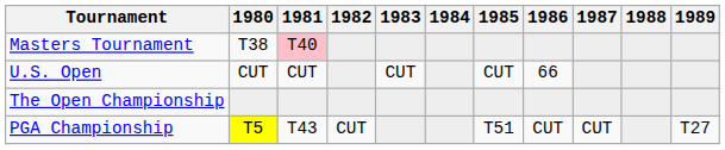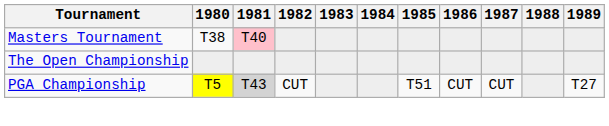 <table class="wikitable" style="font-size:95%;text-align:center;">
 <tr>
 <th>Tournament</th>
 <th>1980</th>
 <th>1981</th>
 <th>1982</th>
 <th>1983</th>
 <th>1984</th>
 <th>1985</th>
 <th>1986</th>
 <th>1987</th>
 <th>1988</th>
 <th>1989</th>
 </tr>
 <tr>
 <td align=left><a href='#'>Masters Tournament</a></td>
 <td>T38</td>
 <td style="background: pink;">T40</td>
 <td style="background:#eeeeee;"></td>
 <td style="background:#eeeeee;"></td>
 <td style="background:#eeeeee;"></td>
 <td style="background:#eeeeee;"></td>
 <td style="background:#eeeeee;"></td>
 <td style="background:#eeeeee;"></td>
 <td style="background:#eeeeee;"></td>
 <td style="background:#eeeeee;"></td>
 </tr>
 <tr>
-<td align=left><a href='#'>U.S. Open</a></td>
-<td>CUT</td>
-<td>CUT</td>
-<td style="background:#eeeeee;"></td>
-<td>CUT</td>
-<td style="background:#eeeeee;"></td>
-<td>CUT</td>
-<td>66</td>
-<td style="background:#eeeeee;"></td>
-<td style="background:#eeeeee;"></td>
-<td style="background:#eeeeee;"></td>
-</tr>
-<tr>
 <td align=left><a href='#'>The Open Championship</a></td>
 <td style="background:#eeeeee;"></td>
 <td style="background:#eeeeee;"></td>
 <td style="background:#eeeeee;"></td>
 <td style="background:#eeeeee;"></td>
 <td style="background:#eeeeee;"></td>
 <td style="background:#eeeeee;"></td>
 <td style="background:#eeeeee;"></td>
 <td style="background:#eeeeee;"></td>
 <td style="background:#eeeeee;"></td>
 <td style="background:#eeeeee;"></td>
 </tr>
 <tr>
 <td align=left><a href='#'>PGA Championship</a></td>
 <td style="background:yellow;">T5</td>
-<td>T43</td>
+<td style="background: lightgrey;">T43</td>
 <td>CUT</td>
 <td style="background:#eeeeee;"></td>
 <td style="background:#eeeeee;"></td>
 <td>T51</td>
 <td>CUT</td>
 <td>CUT</td>
 <td style="background:#eeeeee;"></td>
 <td>T27</td>
 </tr>
 </table>
